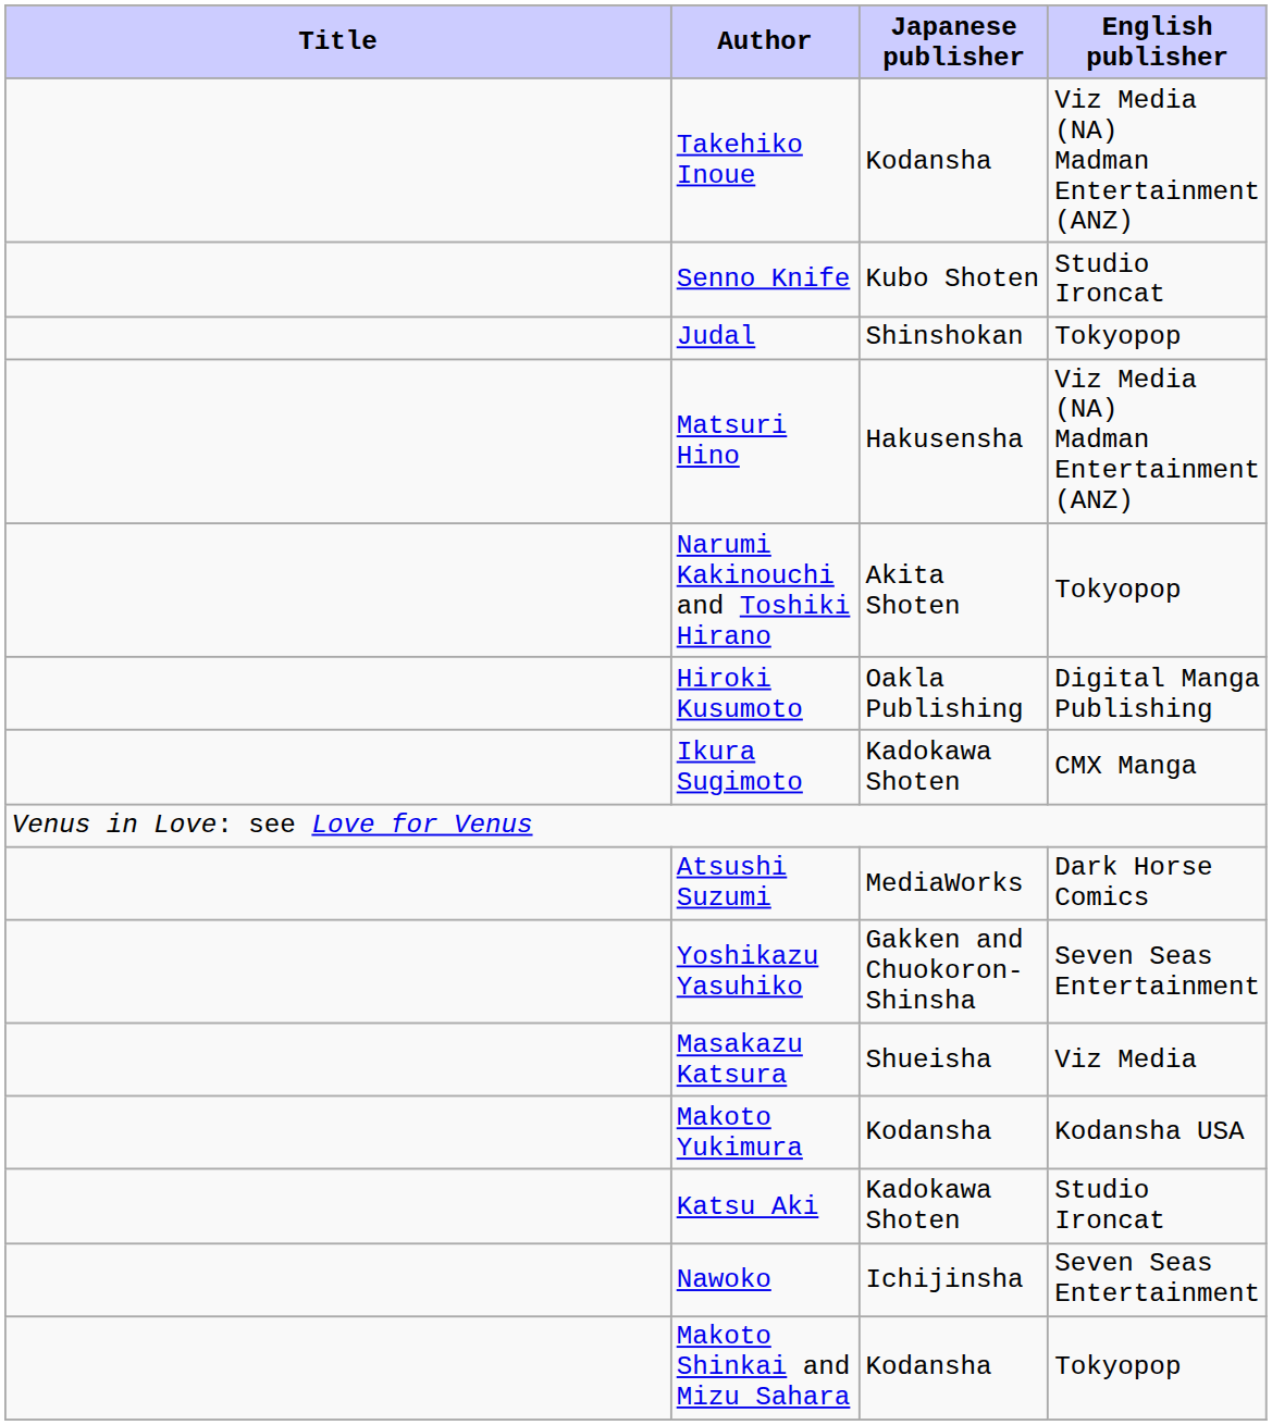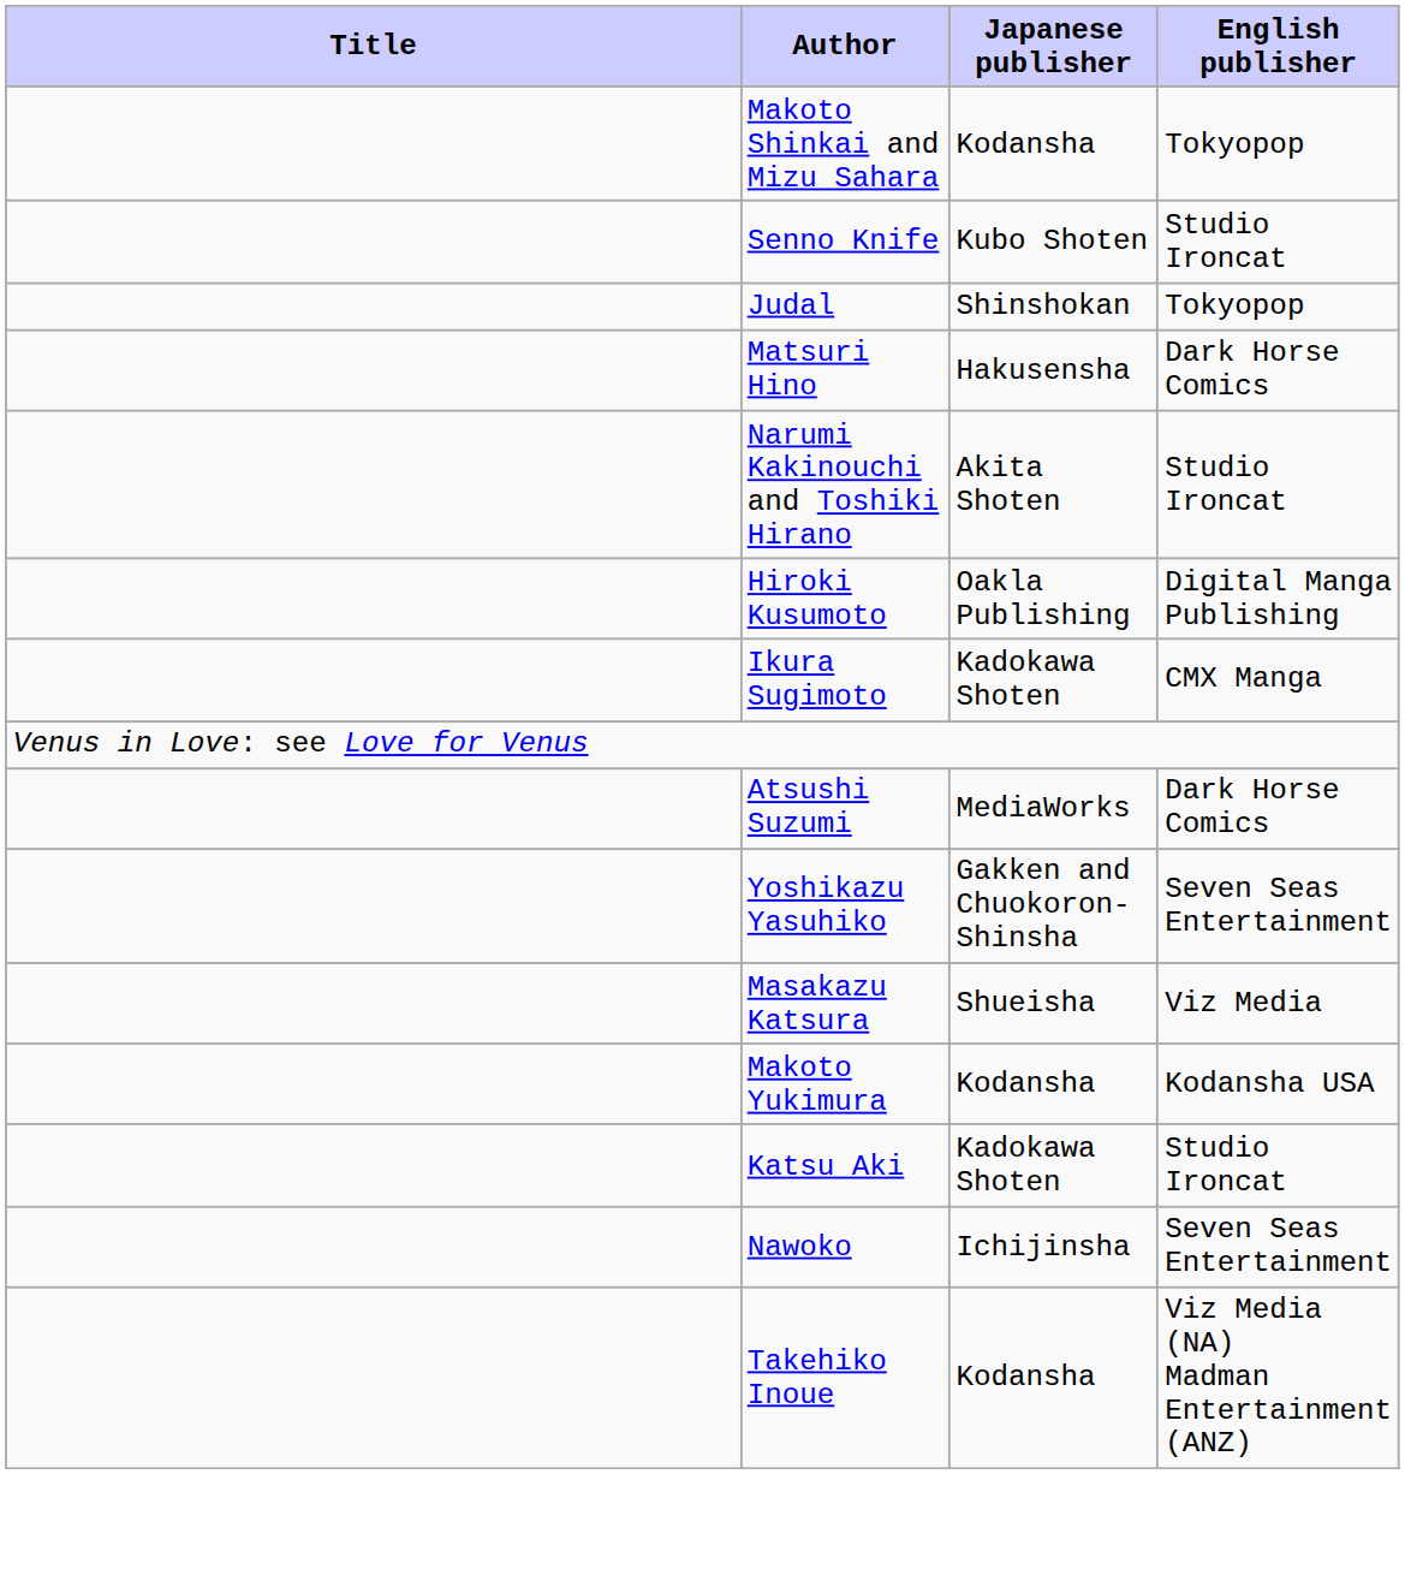 <table class="wikitable" style="width: 100%;">
 <tr>
 <th style="background: #ccf;">Title</th>
 <th style="background: #ccf; width: 15%;">Author</th>
 <th style="background: #ccf; width: 15%;">Japanese publisher</th>
 <th style="background: #ccf; width: 15%;">English publisher</th>
 </tr>
 <tr>
 <td></td>
-<td><a href='#'>Takehiko Inoue</a></td>
+<td><a href='#'>Makoto Shinkai</a> and <a href='#'>Mizu Sahara</a></td>
 <td>Kodansha</td>
-<td>Viz Media (NA) <br> Madman Entertainment (ANZ)</td>
+<td>Tokyopop</td>
 </tr>
 <tr>
 <td></td>
 <td><a href='#'>Senno Knife</a></td>
 <td>Kubo Shoten</td>
 <td>Studio Ironcat</td>
 </tr>
 <tr>
 <td></td>
 <td><a href='#'>Judal</a></td>
 <td>Shinshokan</td>
 <td>Tokyopop</td>
 </tr>
 <tr>
 <td></td>
 <td><a href='#'>Matsuri Hino</a></td>
 <td>Hakusensha</td>
-<td>Viz Media (NA) <br> Madman Entertainment (ANZ)</td>
+<td>Dark Horse Comics</td>
 </tr>
 <tr>
 <td></td>
 <td><a href='#'>Narumi Kakinouchi</a> and <a href='#'>Toshiki Hirano</a></td>
 <td>Akita Shoten</td>
-<td>Tokyopop</td>
+<td>Studio Ironcat</td>
 </tr>
 <tr>
 <td></td>
 <td><a href='#'>Hiroki Kusumoto</a></td>
 <td>Oakla Publishing</td>
 <td>Digital Manga Publishing</td>
 </tr>
 <tr>
 <td></td>
 <td><a href='#'>Ikura Sugimoto</a></td>
 <td>Kadokawa Shoten</td>
 <td>CMX Manga</td>
 </tr>
 <tr>
 <td colspan="4"><em>Venus in Love</em>: see <em><a href='#'>Love for Venus</a></em></td>
 </tr>
 <tr>
 <td></td>
 <td><a href='#'>Atsushi Suzumi</a></td>
 <td>MediaWorks</td>
 <td>Dark Horse Comics</td>
 </tr>
 <tr>
 <td></td>
 <td><a href='#'>Yoshikazu Yasuhiko</a></td>
 <td>Gakken and Chuokoron-Shinsha</td>
 <td>Seven Seas Entertainment</td>
 </tr>
 <tr>
 <td></td>
 <td><a href='#'>Masakazu Katsura</a></td>
 <td>Shueisha</td>
 <td>Viz Media</td>
 </tr>
 <tr>
 <td></td>
 <td><a href='#'>Makoto Yukimura</a></td>
 <td>Kodansha</td>
 <td>Kodansha USA</td>
 </tr>
 <tr>
 <td></td>
 <td><a href='#'>Katsu Aki</a></td>
 <td>Kadokawa Shoten</td>
 <td>Studio Ironcat</td>
 </tr>
 <tr>
 <td></td>
 <td><a href='#'>Nawoko</a></td>
 <td>Ichijinsha</td>
 <td>Seven Seas Entertainment</td>
 </tr>
 <tr>
 <td></td>
-<td><a href='#'>Makoto Shinkai</a> and <a href='#'>Mizu Sahara</a></td>
+<td><a href='#'>Takehiko Inoue</a></td>
 <td>Kodansha</td>
-<td>Tokyopop</td>
+<td>Viz Media (NA) <br> Madman Entertainment (ANZ)</td>
 </tr>
 </table>
